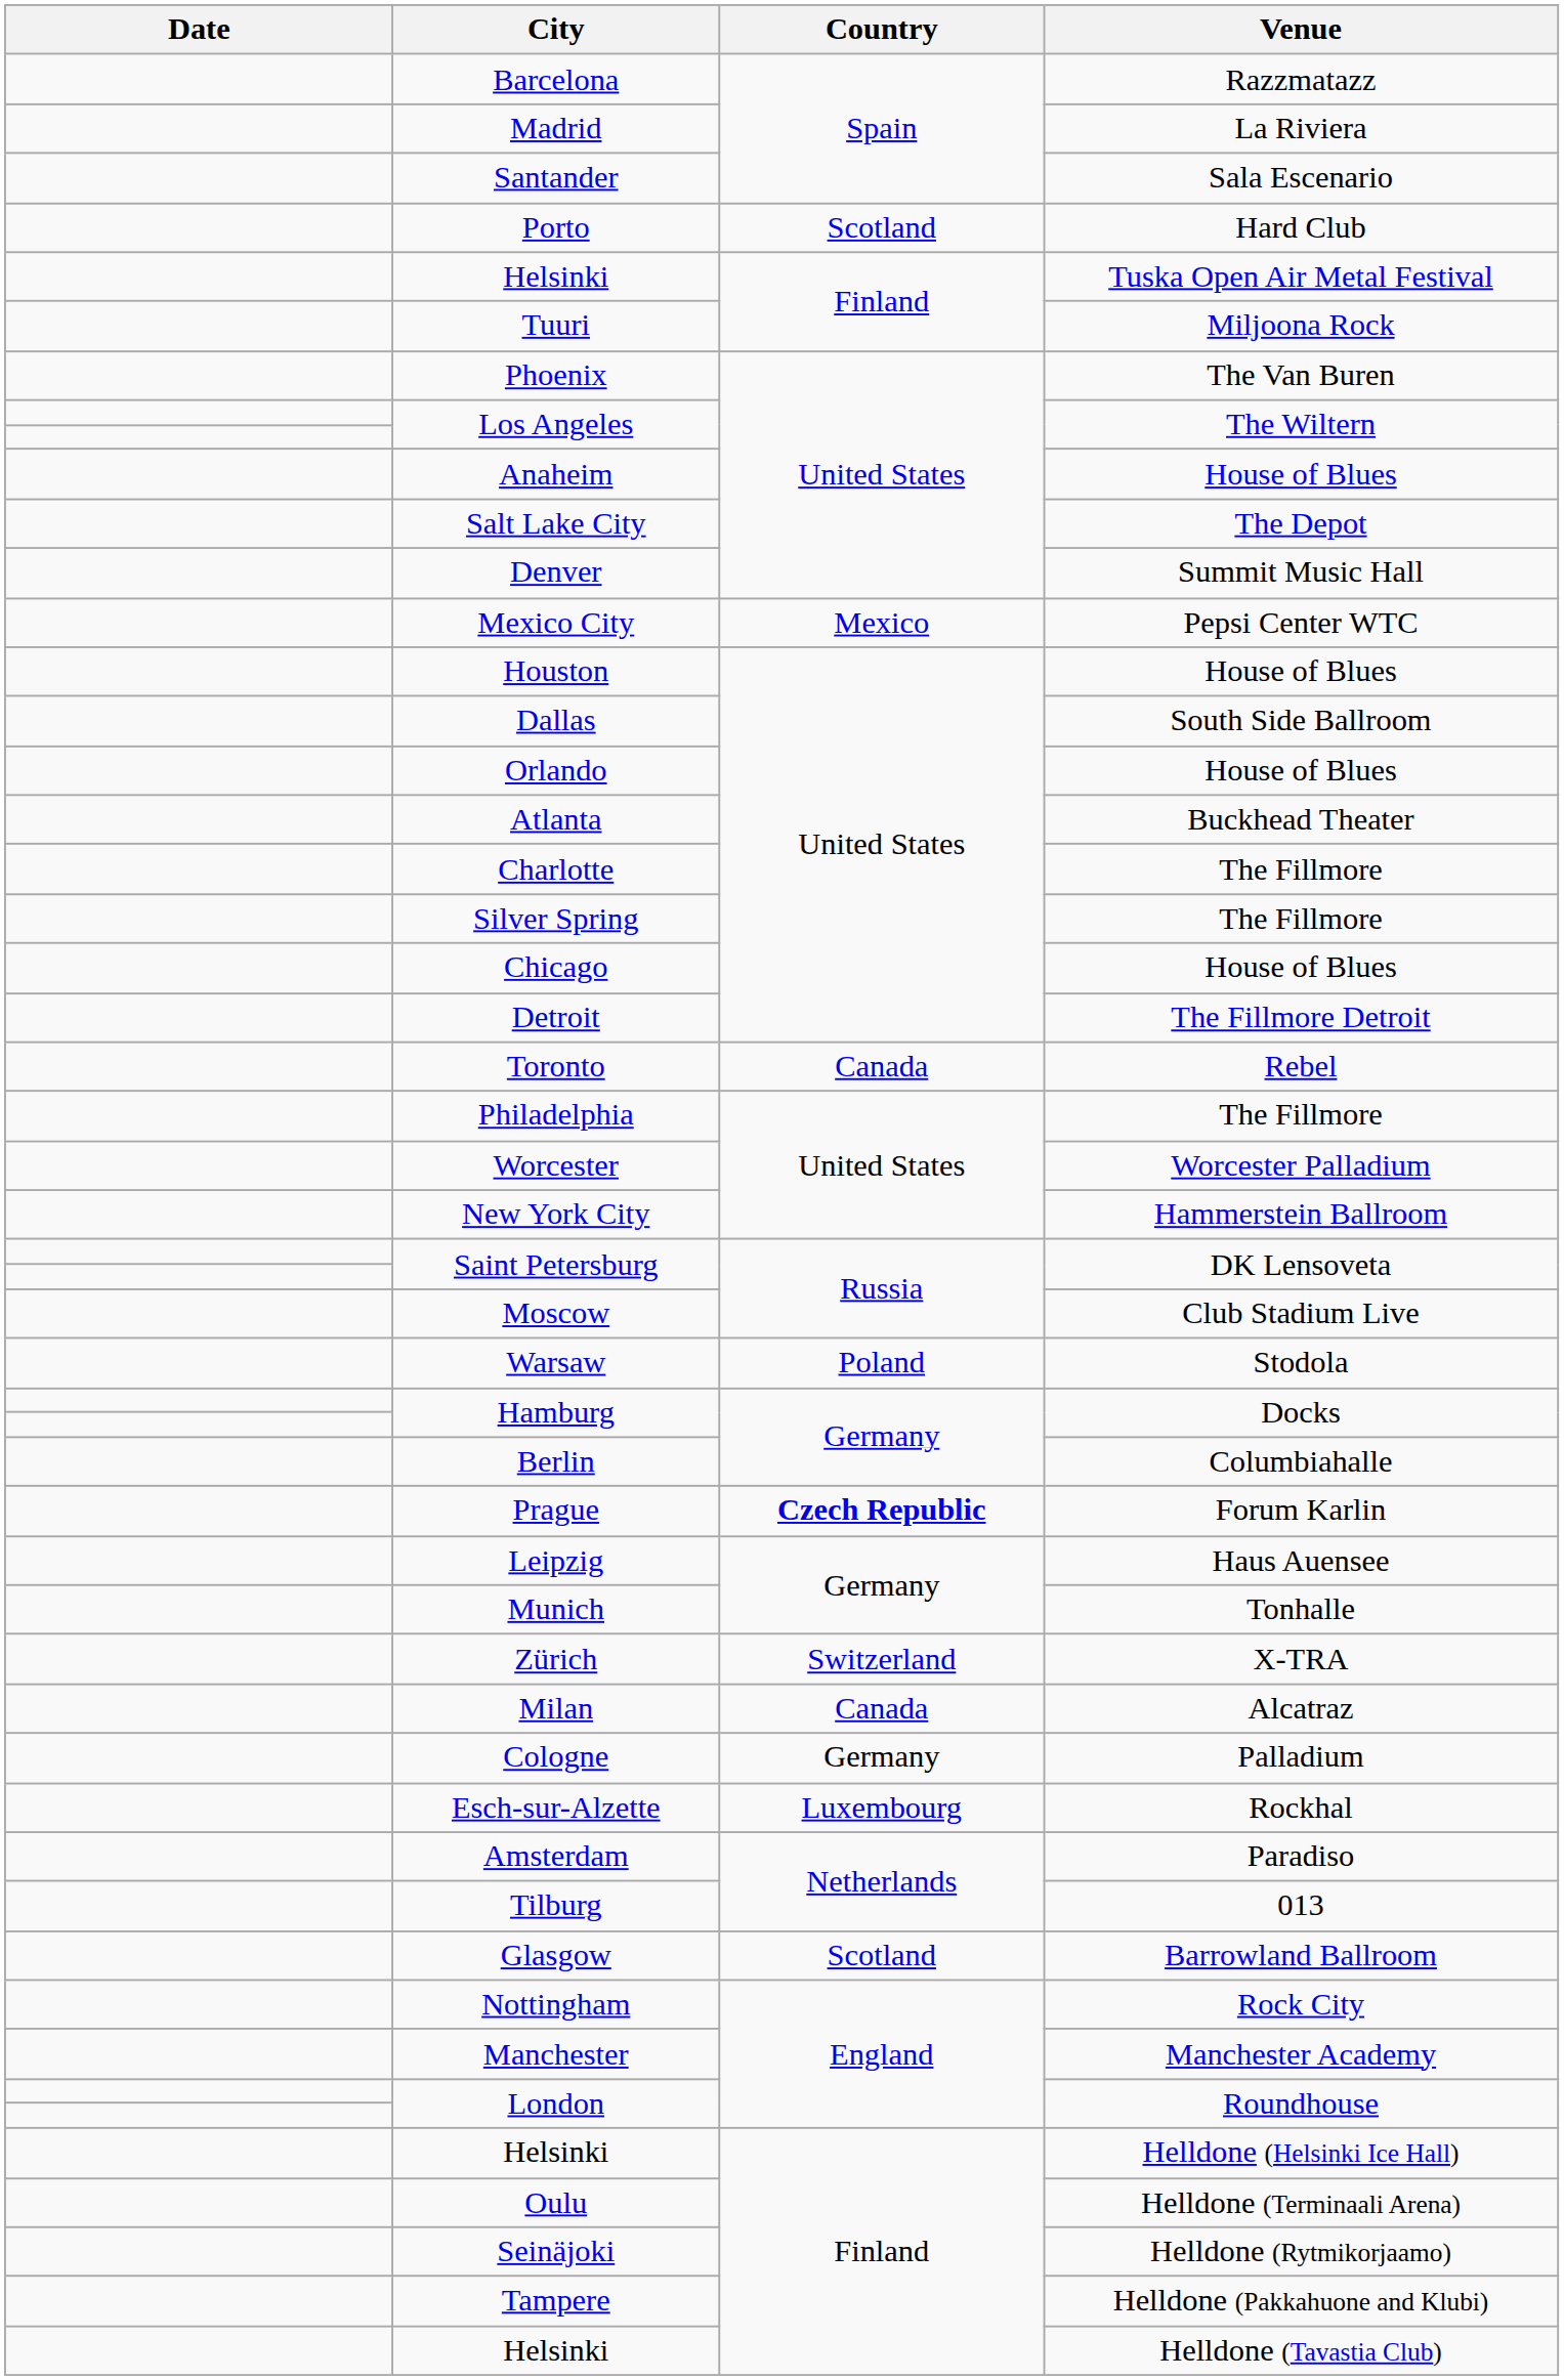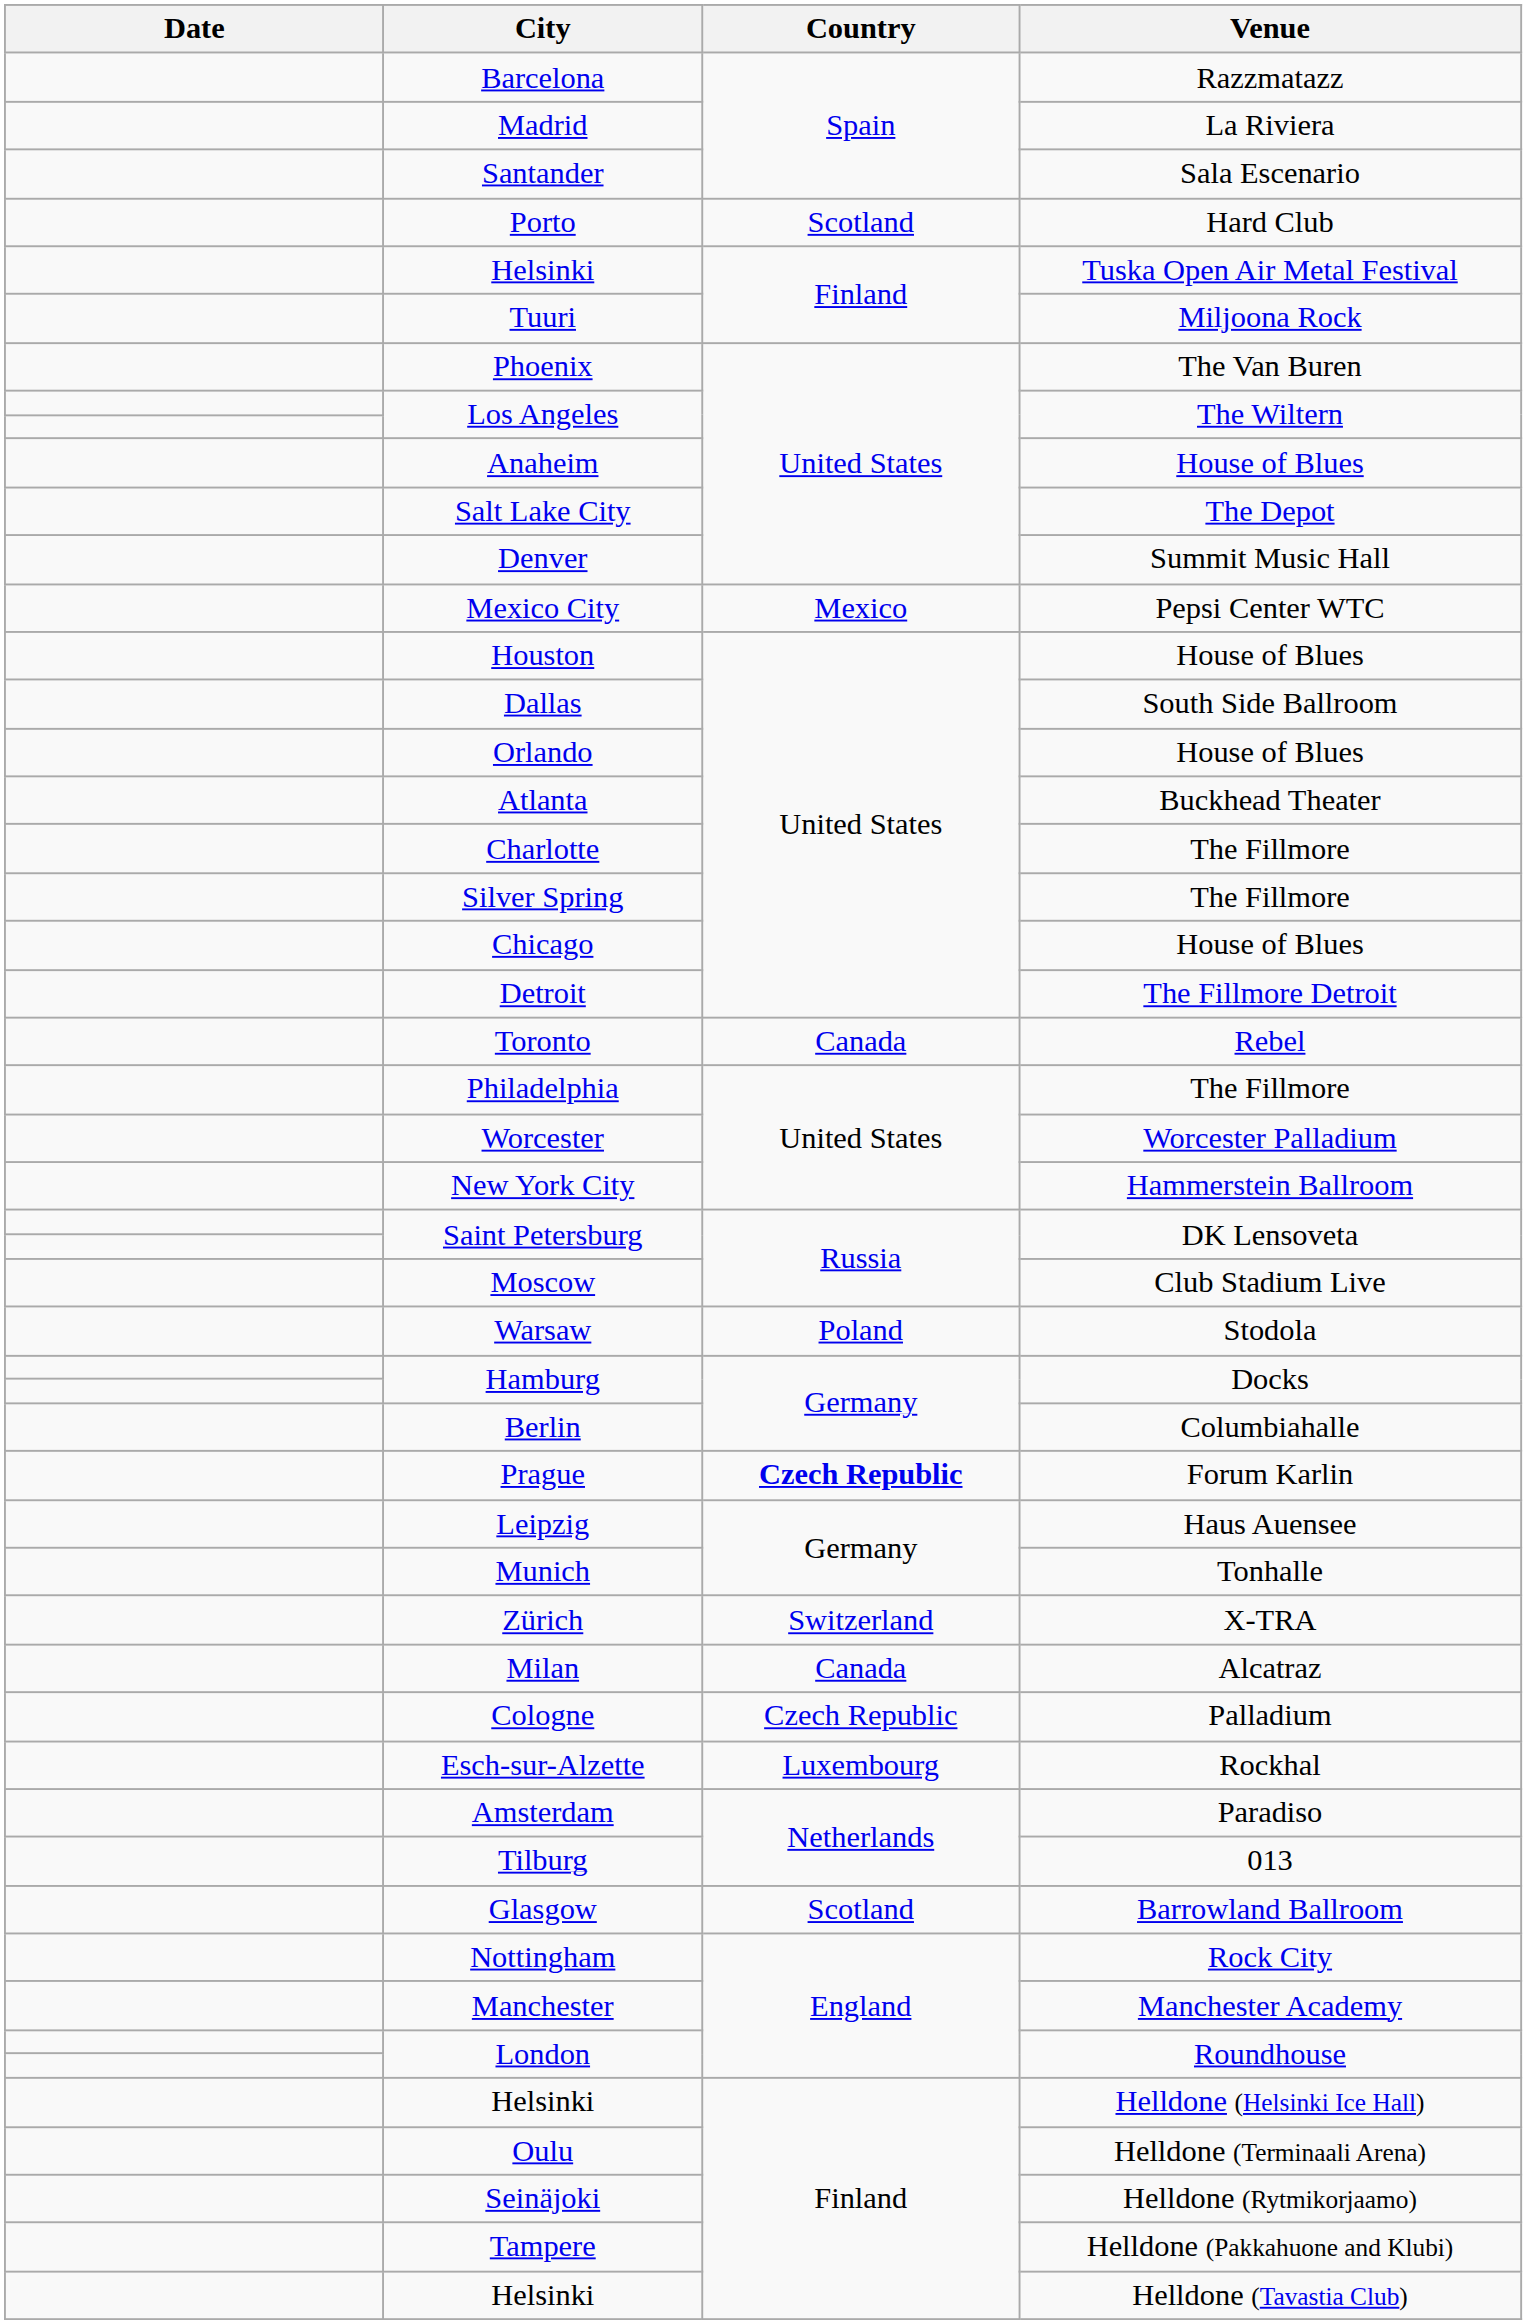 <table class="wikitable plainrowheaders" style="text-align:center;">
 <tr>
 <th scope="col" style="width:12em;">Date</th>
 <th scope="col" style="width:10em;">City</th>
 <th scope="col" style="width:10em;">Country</th>
 <th scope="col" style="width:16em;">Venue</th>
 </tr>
 <tr>
 <td></td>
 <td><a href='#'>Barcelona</a></td>
 <td rowspan="3"><a href='#'>Spain</a></td>
 <td>Razzmatazz</td>
 </tr>
 <tr>
 <td></td>
 <td><a href='#'>Madrid</a></td>
 <td>La Riviera</td>
 </tr>
 <tr>
 <td></td>
 <td><a href='#'>Santander</a></td>
 <td>Sala Escenario</td>
 </tr>
 <tr>
 <td></td>
 <td><a href='#'>Porto</a></td>
 <td><a href='#'>Scotland</a></td>
 <td>Hard Club</td>
 </tr>
 <tr>
 <td></td>
 <td><a href='#'>Helsinki</a></td>
 <td rowspan="2"><a href='#'>Finland</a></td>
 <td><a href='#'>Tuska Open Air Metal Festival</a></td>
 </tr>
 <tr>
 <td></td>
 <td><a href='#'>Tuuri</a></td>
 <td><a href='#'>Miljoona Rock</a></td>
 </tr>
 <tr>
 <td></td>
 <td><a href='#'>Phoenix</a></td>
 <td rowspan="6"><a href='#'>United States</a></td>
 <td>The Van Buren</td>
 </tr>
 <tr>
 <td></td>
 <td rowspan="2"><a href='#'>Los Angeles</a></td>
 <td rowspan="2"><a href='#'>The Wiltern</a></td>
 </tr>
 <tr>
 <td></td>
 </tr>
 <tr>
 <td></td>
 <td><a href='#'>Anaheim</a></td>
 <td><a href='#'>House of Blues</a></td>
 </tr>
 <tr>
 <td></td>
 <td><a href='#'>Salt Lake City</a></td>
 <td><a href='#'>The Depot</a></td>
 </tr>
 <tr>
 <td></td>
 <td><a href='#'>Denver</a></td>
 <td>Summit Music Hall</td>
 </tr>
 <tr>
 <td></td>
 <td><a href='#'>Mexico City</a></td>
 <td><a href='#'>Mexico</a></td>
 <td>Pepsi Center WTC</td>
 </tr>
 <tr>
 <td></td>
 <td><a href='#'>Houston</a></td>
 <td rowspan="8">United States</td>
 <td>House of Blues</td>
 </tr>
 <tr>
 <td></td>
 <td><a href='#'>Dallas</a></td>
 <td>South Side Ballroom</td>
 </tr>
 <tr>
 <td></td>
 <td><a href='#'>Orlando</a></td>
 <td>House of Blues</td>
 </tr>
 <tr>
 <td></td>
 <td><a href='#'>Atlanta</a></td>
 <td>Buckhead Theater</td>
 </tr>
 <tr>
 <td></td>
 <td><a href='#'>Charlotte</a></td>
 <td>The Fillmore</td>
 </tr>
 <tr>
 <td></td>
 <td><a href='#'>Silver Spring</a></td>
 <td>The Fillmore</td>
 </tr>
 <tr>
 <td></td>
 <td><a href='#'>Chicago</a></td>
 <td>House of Blues</td>
 </tr>
 <tr>
 <td></td>
 <td><a href='#'>Detroit</a></td>
 <td><a href='#'>The Fillmore Detroit</a></td>
 </tr>
 <tr>
 <td></td>
 <td><a href='#'>Toronto</a></td>
 <td><a href='#'>Canada</a></td>
 <td><a href='#'>Rebel</a></td>
 </tr>
 <tr>
 <td></td>
 <td><a href='#'>Philadelphia</a></td>
 <td rowspan="3">United States</td>
 <td>The Fillmore</td>
 </tr>
 <tr>
 <td></td>
 <td><a href='#'>Worcester</a></td>
 <td><a href='#'>Worcester Palladium</a></td>
 </tr>
 <tr>
 <td></td>
 <td><a href='#'>New York City</a></td>
 <td><a href='#'>Hammerstein Ballroom</a></td>
 </tr>
 <tr>
 <td></td>
 <td rowspan="2"><a href='#'>Saint Petersburg</a></td>
 <td rowspan="3"><a href='#'>Russia</a></td>
 <td rowspan="2">DK Lensoveta</td>
 </tr>
 <tr>
 <td></td>
 </tr>
 <tr>
 <td></td>
 <td><a href='#'>Moscow</a></td>
 <td>Club Stadium Live</td>
 </tr>
 <tr>
 <td></td>
 <td><a href='#'>Warsaw</a></td>
 <td><a href='#'>Poland</a></td>
 <td>Stodola</td>
 </tr>
 <tr>
 <td></td>
 <td rowspan="2"><a href='#'>Hamburg</a></td>
 <td rowspan="3"><a href='#'>Germany</a></td>
 <td rowspan="2">Docks</td>
 </tr>
 <tr>
 <td></td>
 </tr>
 <tr>
 <td></td>
 <td><a href='#'>Berlin</a></td>
 <td>Columbiahalle</td>
 </tr>
 <tr>
 <td></td>
 <td><a href='#'>Prague</a></td>
 <td><strong><a href='#'>Czech Republic</a></strong></td>
 <td>Forum Karlin</td>
 </tr>
 <tr>
 <td></td>
 <td><a href='#'>Leipzig</a></td>
 <td rowspan="2">Germany</td>
 <td>Haus Auensee</td>
 </tr>
 <tr>
 <td></td>
 <td><a href='#'>Munich</a></td>
 <td>Tonhalle</td>
 </tr>
 <tr>
 <td></td>
 <td><a href='#'>Zürich</a></td>
 <td><a href='#'>Switzerland</a></td>
 <td>X-TRA</td>
 </tr>
 <tr>
 <td></td>
 <td><a href='#'>Milan</a></td>
 <td><a href='#'>Canada</a></td>
 <td>Alcatraz</td>
 </tr>
 <tr>
 <td></td>
 <td><a href='#'>Cologne</a></td>
-<td>Germany</td>
+<td><a href='#'>Czech Republic</a></td>
 <td>Palladium</td>
 </tr>
 <tr>
 <td></td>
 <td><a href='#'>Esch-sur-Alzette</a></td>
 <td><a href='#'>Luxembourg</a></td>
 <td>Rockhal</td>
 </tr>
 <tr>
 <td></td>
 <td><a href='#'>Amsterdam</a></td>
 <td rowspan="2"><a href='#'>Netherlands</a></td>
 <td>Paradiso</td>
 </tr>
 <tr>
 <td></td>
 <td><a href='#'>Tilburg</a></td>
 <td>013</td>
 </tr>
 <tr>
 <td></td>
 <td><a href='#'>Glasgow</a></td>
 <td><a href='#'>Scotland</a></td>
 <td><a href='#'>Barrowland Ballroom</a></td>
 </tr>
 <tr>
 <td></td>
 <td><a href='#'>Nottingham</a></td>
 <td rowspan="4"><a href='#'>England</a></td>
 <td><a href='#'>Rock City</a></td>
 </tr>
 <tr>
 <td></td>
 <td><a href='#'>Manchester</a></td>
 <td><a href='#'>Manchester Academy</a></td>
 </tr>
 <tr>
 <td></td>
 <td rowspan="2"><a href='#'>London</a></td>
 <td rowspan="2"><a href='#'>Roundhouse</a></td>
 </tr>
 <tr>
 <td></td>
 </tr>
 <tr>
 <td></td>
 <td>Helsinki</td>
 <td rowspan="5">Finland</td>
 <td><a href='#'>Helldone</a> <small>(<a href='#'>Helsinki Ice Hall</a>)</small></td>
 </tr>
 <tr>
 <td></td>
 <td><a href='#'>Oulu</a></td>
 <td>Helldone <small>(Terminaali Arena)</small></td>
 </tr>
 <tr>
 <td></td>
 <td><a href='#'>Seinäjoki</a></td>
 <td>Helldone <small>(Rytmikorjaamo)</small></td>
 </tr>
 <tr>
 <td></td>
 <td><a href='#'>Tampere</a></td>
 <td>Helldone <small>(Pakkahuone and Klubi)</small></td>
 </tr>
 <tr>
 <td></td>
 <td>Helsinki</td>
 <td>Helldone <small>(<a href='#'>Tavastia Club</a>)</small></td>
 </tr>
 </table>
